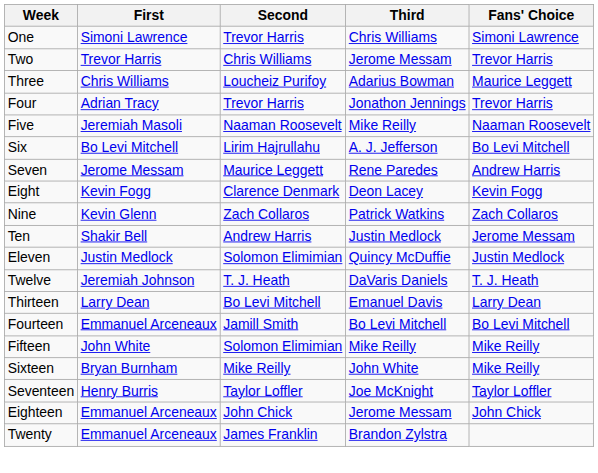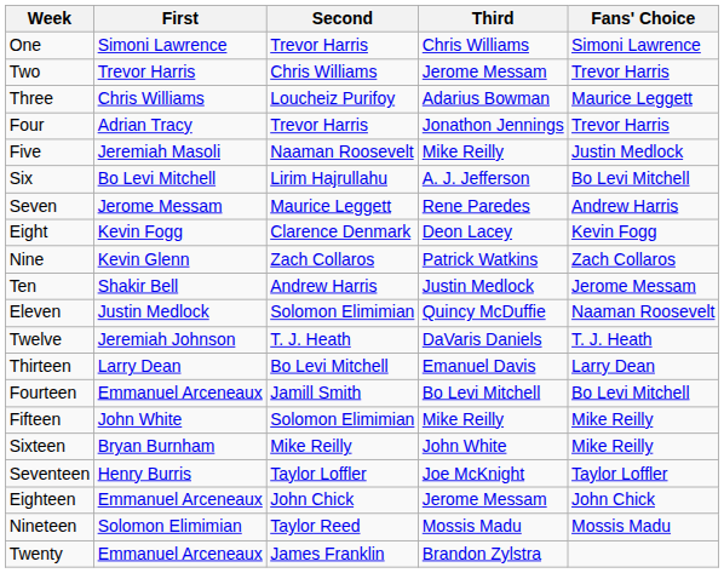 <table class="wikitable">
 <tr>
 <th>Week</th>
 <th>First</th>
 <th>Second</th>
 <th>Third</th>
 <th>Fans' Choice</th>
 </tr>
 <tr>
 <td>One</td>
 <td><a href='#'>Simoni Lawrence</a></td>
 <td><a href='#'>Trevor Harris</a></td>
 <td><a href='#'>Chris Williams</a></td>
 <td><a href='#'>Simoni Lawrence</a></td>
 </tr>
 <tr>
 <td>Two</td>
 <td><a href='#'>Trevor Harris</a></td>
 <td><a href='#'>Chris Williams</a></td>
 <td><a href='#'>Jerome Messam</a></td>
 <td><a href='#'>Trevor Harris</a></td>
 </tr>
 <tr>
 <td>Three</td>
 <td><a href='#'>Chris Williams</a></td>
 <td><a href='#'>Loucheiz Purifoy</a></td>
 <td><a href='#'>Adarius Bowman</a></td>
 <td><a href='#'>Maurice Leggett</a></td>
 </tr>
 <tr>
 <td>Four</td>
 <td><a href='#'>Adrian Tracy</a></td>
 <td><a href='#'>Trevor Harris</a></td>
 <td><a href='#'>Jonathon Jennings</a></td>
 <td><a href='#'>Trevor Harris</a></td>
 </tr>
 <tr>
 <td>Five</td>
 <td><a href='#'>Jeremiah Masoli</a></td>
 <td><a href='#'>Naaman Roosevelt</a></td>
 <td><a href='#'>Mike Reilly</a></td>
-<td><a href='#'>Naaman Roosevelt</a></td>
+<td><a href='#'>Justin Medlock</a></td>
 </tr>
 <tr>
 <td>Six</td>
 <td><a href='#'>Bo Levi Mitchell</a></td>
 <td><a href='#'>Lirim Hajrullahu</a></td>
 <td><a href='#'>A. J. Jefferson</a></td>
 <td><a href='#'>Bo Levi Mitchell</a></td>
 </tr>
 <tr>
 <td>Seven</td>
 <td><a href='#'>Jerome Messam</a></td>
 <td><a href='#'>Maurice Leggett</a></td>
 <td><a href='#'>Rene Paredes</a></td>
 <td><a href='#'>Andrew Harris</a></td>
 </tr>
 <tr>
 <td>Eight</td>
 <td><a href='#'>Kevin Fogg</a></td>
 <td><a href='#'>Clarence Denmark</a></td>
 <td><a href='#'>Deon Lacey</a></td>
 <td><a href='#'>Kevin Fogg</a></td>
 </tr>
 <tr>
 <td>Nine</td>
 <td><a href='#'>Kevin Glenn</a></td>
 <td><a href='#'>Zach Collaros</a></td>
 <td><a href='#'>Patrick Watkins</a></td>
 <td><a href='#'>Zach Collaros</a></td>
 </tr>
 <tr>
 <td>Ten</td>
 <td><a href='#'>Shakir Bell</a></td>
 <td><a href='#'>Andrew Harris</a></td>
 <td><a href='#'>Justin Medlock</a></td>
 <td><a href='#'>Jerome Messam</a></td>
 </tr>
 <tr>
 <td>Eleven</td>
 <td><a href='#'>Justin Medlock</a></td>
 <td><a href='#'>Solomon Elimimian</a></td>
 <td><a href='#'>Quincy McDuffie</a></td>
-<td><a href='#'>Justin Medlock</a></td>
+<td><a href='#'>Naaman Roosevelt</a></td>
 </tr>
 <tr>
 <td>Twelve</td>
 <td><a href='#'>Jeremiah Johnson</a></td>
 <td><a href='#'>T. J. Heath</a></td>
 <td><a href='#'>DaVaris Daniels</a></td>
 <td><a href='#'>T. J. Heath</a></td>
 </tr>
 <tr>
 <td>Thirteen</td>
 <td><a href='#'>Larry Dean</a></td>
 <td><a href='#'>Bo Levi Mitchell</a></td>
 <td><a href='#'>Emanuel Davis</a></td>
 <td><a href='#'>Larry Dean</a></td>
 </tr>
 <tr>
 <td>Fourteen</td>
 <td><a href='#'>Emmanuel Arceneaux</a></td>
 <td><a href='#'>Jamill Smith</a></td>
 <td><a href='#'>Bo Levi Mitchell</a></td>
 <td><a href='#'>Bo Levi Mitchell</a></td>
 </tr>
 <tr>
 <td>Fifteen</td>
 <td><a href='#'>John White</a></td>
 <td><a href='#'>Solomon Elimimian</a></td>
 <td><a href='#'>Mike Reilly</a></td>
 <td><a href='#'>Mike Reilly</a></td>
 </tr>
 <tr>
 <td>Sixteen</td>
 <td><a href='#'>Bryan Burnham</a></td>
 <td><a href='#'>Mike Reilly</a></td>
 <td><a href='#'>John White</a></td>
 <td><a href='#'>Mike Reilly</a></td>
 </tr>
 <tr>
 <td>Seventeen</td>
 <td><a href='#'>Henry Burris</a></td>
 <td><a href='#'>Taylor Loffler</a></td>
 <td><a href='#'>Joe McKnight</a></td>
 <td><a href='#'>Taylor Loffler</a></td>
 </tr>
 <tr>
 <td>Eighteen</td>
 <td><a href='#'>Emmanuel Arceneaux</a></td>
 <td><a href='#'>John Chick</a></td>
 <td><a href='#'>Jerome Messam</a></td>
 <td><a href='#'>John Chick</a></td>
 </tr>
 <tr>
+<td>Nineteen</td>
+<td><a href='#'>Solomon Elimimian</a></td>
+<td><a href='#'>Taylor Reed</a></td>
+<td><a href='#'>Mossis Madu</a></td>
+<td><a href='#'>Mossis Madu</a></td>
+</tr>
+<tr>
 <td>Twenty</td>
 <td><a href='#'>Emmanuel Arceneaux</a></td>
 <td><a href='#'>James Franklin</a></td>
 <td><a href='#'>Brandon Zylstra</a></td>
 <td></td>
 </tr>
 </table>
